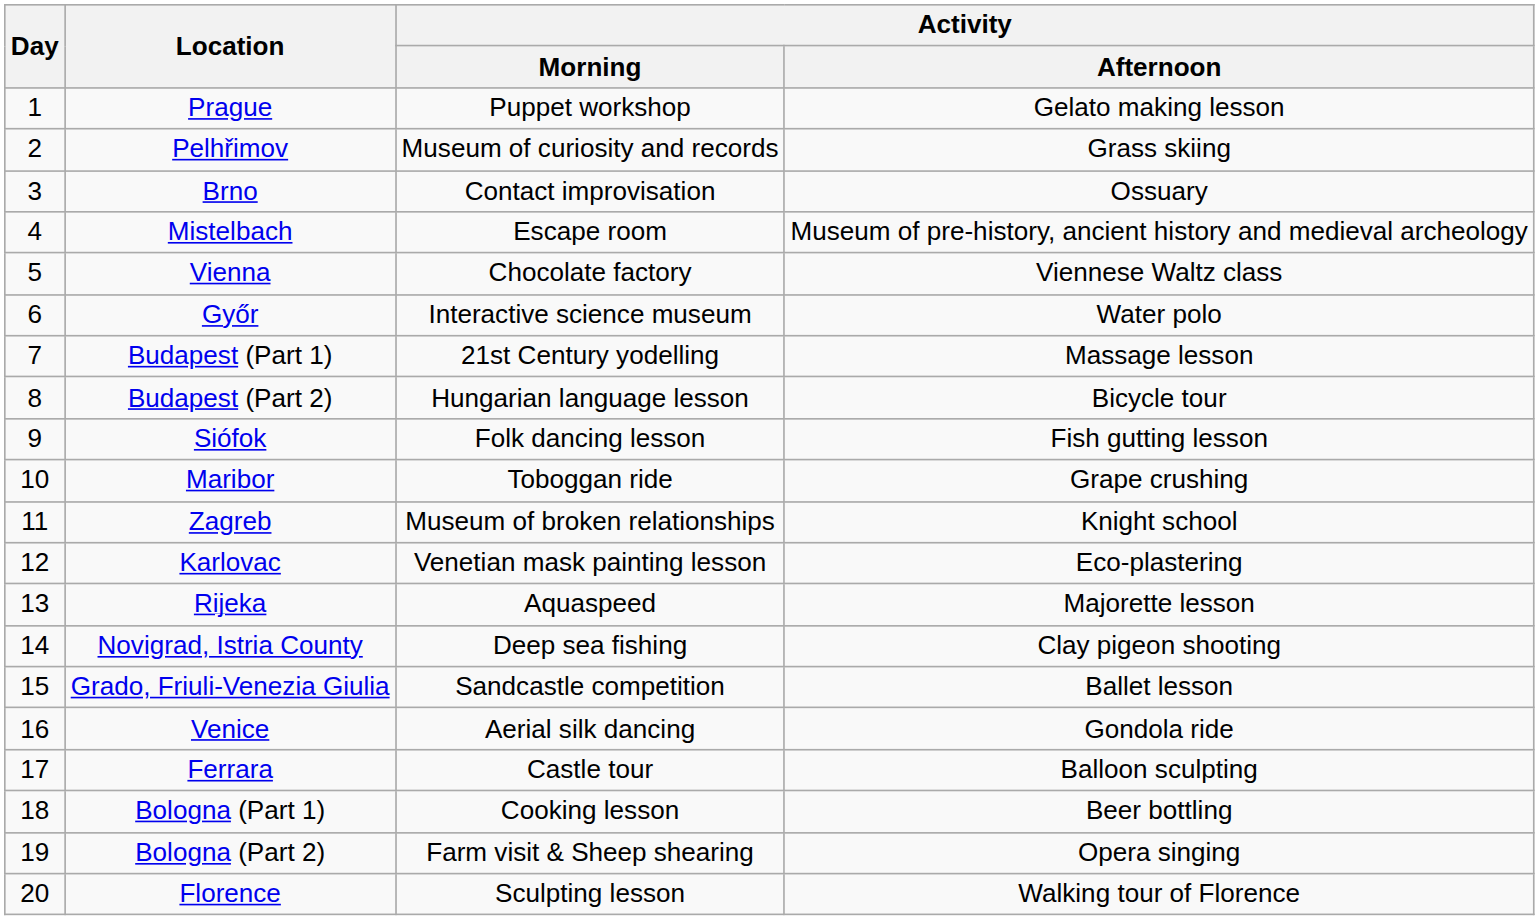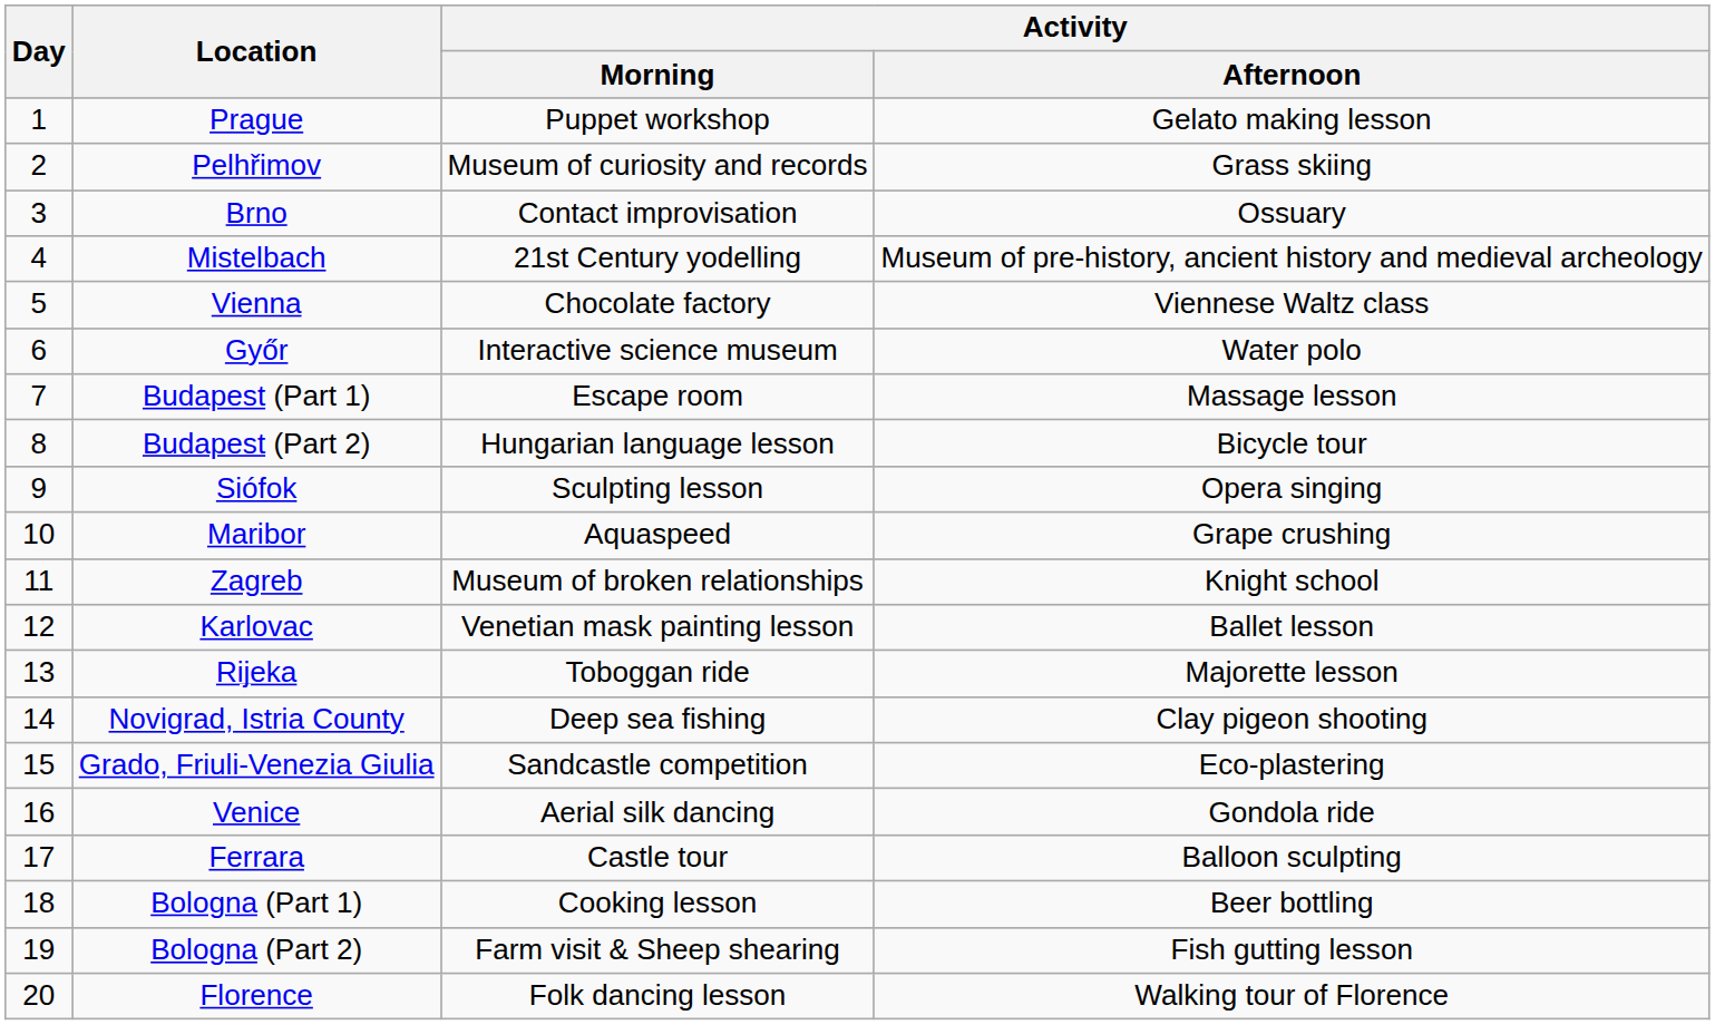 <table class="wikitable" style="text-align:center;">
 <tr>
 <th rowspan=2>Day</th>
 <th rowspan=2>Location</th>
 <th colspan=2>Activity</th>
 </tr>
 <tr>
 <th>Morning</th>
 <th>Afternoon</th>
 </tr>
 <tr>
 <td>1</td>
 <td><a href='#'>Prague</a></td>
 <td>Puppet workshop</td>
 <td>Gelato making lesson</td>
 </tr>
 <tr>
 <td>2</td>
 <td><a href='#'>Pelhřimov</a></td>
 <td>Museum of curiosity and records</td>
 <td>Grass skiing</td>
 </tr>
 <tr>
 <td>3</td>
 <td><a href='#'>Brno</a></td>
 <td>Contact improvisation</td>
 <td>Ossuary</td>
 </tr>
 <tr>
 <td>4</td>
 <td><a href='#'>Mistelbach</a></td>
-<td>Escape room</td>
+<td>21st Century yodelling</td>
 <td>Museum of pre-history, ancient history and medieval archeology</td>
 </tr>
 <tr>
 <td>5</td>
 <td><a href='#'>Vienna</a></td>
 <td>Chocolate factory</td>
 <td>Viennese Waltz class</td>
 </tr>
 <tr>
 <td>6</td>
 <td><a href='#'>Győr</a></td>
 <td>Interactive science museum</td>
 <td>Water polo</td>
 </tr>
 <tr>
 <td>7</td>
 <td><a href='#'>Budapest</a> (Part 1)</td>
-<td>21st Century yodelling</td>
+<td>Escape room</td>
 <td>Massage lesson</td>
 </tr>
 <tr>
 <td>8</td>
 <td><a href='#'>Budapest</a> (Part 2)</td>
 <td>Hungarian language lesson</td>
 <td>Bicycle tour</td>
 </tr>
 <tr>
 <td>9</td>
 <td><a href='#'>Siófok</a></td>
-<td>Folk dancing lesson</td>
-<td>Fish gutting lesson</td>
+<td>Sculpting lesson</td>
+<td>Opera singing</td>
 </tr>
 <tr>
 <td>10</td>
 <td><a href='#'>Maribor</a></td>
-<td>Toboggan ride</td>
+<td>Aquaspeed</td>
 <td>Grape crushing</td>
 </tr>
 <tr>
 <td>11</td>
 <td><a href='#'>Zagreb</a></td>
 <td>Museum of broken relationships</td>
 <td>Knight school</td>
 </tr>
 <tr>
 <td>12</td>
 <td><a href='#'>Karlovac</a></td>
 <td>Venetian mask painting lesson</td>
-<td>Eco-plastering</td>
+<td>Ballet lesson</td>
 </tr>
 <tr>
 <td>13</td>
 <td><a href='#'>Rijeka</a></td>
-<td>Aquaspeed</td>
+<td>Toboggan ride</td>
 <td>Majorette lesson</td>
 </tr>
 <tr>
 <td>14</td>
 <td><a href='#'>Novigrad, Istria County</a></td>
 <td>Deep sea fishing</td>
 <td>Clay pigeon shooting</td>
 </tr>
 <tr>
 <td>15</td>
 <td><a href='#'>Grado, Friuli-Venezia Giulia</a></td>
 <td>Sandcastle competition</td>
-<td>Ballet lesson</td>
+<td>Eco-plastering</td>
 </tr>
 <tr>
 <td>16</td>
 <td><a href='#'>Venice</a></td>
 <td>Aerial silk dancing</td>
 <td>Gondola ride</td>
 </tr>
 <tr>
 <td>17</td>
 <td><a href='#'>Ferrara</a></td>
 <td>Castle tour</td>
 <td>Balloon sculpting</td>
 </tr>
 <tr>
 <td>18</td>
 <td><a href='#'>Bologna</a> (Part 1)</td>
 <td>Cooking lesson</td>
 <td>Beer bottling</td>
 </tr>
 <tr>
 <td>19</td>
 <td><a href='#'>Bologna</a> (Part 2)</td>
 <td>Farm visit & Sheep shearing</td>
-<td>Opera singing</td>
+<td>Fish gutting lesson</td>
 </tr>
 <tr>
 <td>20</td>
 <td><a href='#'>Florence</a></td>
-<td>Sculpting lesson</td>
+<td>Folk dancing lesson</td>
 <td>Walking tour of Florence</td>
 </tr>
 </table>
